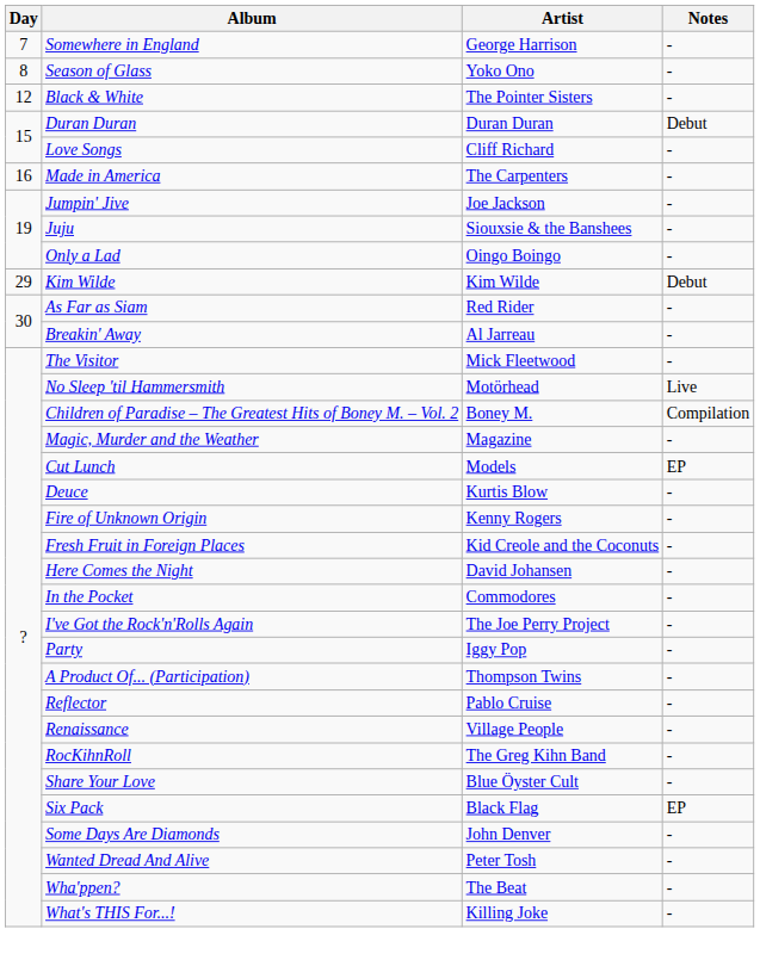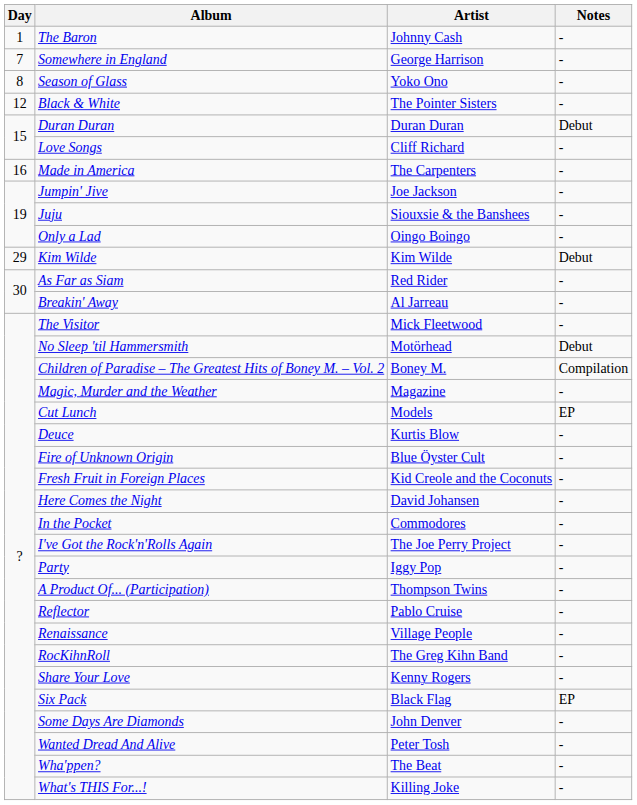 <table class="wikitable">
 <tr>
 <th>Day</th>
 <th>Album</th>
 <th>Artist</th>
 <th>Notes</th>
+</tr>
+<tr>
+<td style="text-align:center;">1</td>
+<td><em><a href='#'>The Baron</a></em></td>
+<td><a href='#'>Johnny Cash</a></td>
+<td>-</td>
 </tr>
 <tr>
 <td style="text-align:center;">7</td>
 <td><em><a href='#'>Somewhere in England</a></em></td>
 <td><a href='#'>George Harrison</a></td>
 <td>-</td>
 </tr>
 <tr>
 <td style="text-align:center;">8</td>
 <td><em><a href='#'>Season of Glass</a></em></td>
 <td><a href='#'>Yoko Ono</a></td>
 <td>-</td>
 </tr>
 <tr>
 <td style="text-align:center;">12</td>
 <td><em><a href='#'>Black & White</a></em></td>
 <td><a href='#'>The Pointer Sisters</a></td>
 <td>-</td>
 </tr>
 <tr>
 <td rowspan="2" style="text-align:center;">15</td>
 <td><em><a href='#'>Duran Duran</a></em></td>
 <td><a href='#'>Duran Duran</a></td>
 <td>Debut</td>
 </tr>
 <tr>
 <td><em><a href='#'>Love Songs</a></em></td>
 <td><a href='#'>Cliff Richard</a></td>
 <td>-</td>
 </tr>
 <tr>
 <td style="text-align:center;">16</td>
 <td><em><a href='#'>Made in America</a></em></td>
 <td><a href='#'>The Carpenters</a></td>
 <td>-</td>
 </tr>
 <tr>
 <td rowspan="3" style="text-align:center;">19</td>
 <td><em><a href='#'>Jumpin' Jive</a></em></td>
 <td><a href='#'>Joe Jackson</a></td>
 <td>-</td>
 </tr>
 <tr>
 <td><em><a href='#'>Juju</a></em></td>
 <td><a href='#'>Siouxsie & the Banshees</a></td>
 <td>-</td>
 </tr>
 <tr>
 <td><em><a href='#'>Only a Lad</a></em></td>
 <td><a href='#'>Oingo Boingo</a></td>
 <td>-</td>
 </tr>
 <tr>
 <td style="text-align:center;">29</td>
 <td><em><a href='#'>Kim Wilde</a></em></td>
 <td><a href='#'>Kim Wilde</a></td>
 <td>Debut</td>
 </tr>
 <tr>
 <td rowspan="2" style="text-align:center;">30</td>
 <td><em><a href='#'>As Far as Siam</a></em></td>
 <td><a href='#'>Red Rider</a></td>
 <td>-</td>
 </tr>
 <tr>
 <td><em><a href='#'>Breakin' Away</a></em></td>
 <td><a href='#'>Al Jarreau</a></td>
 <td>-</td>
 </tr>
 <tr>
 <td rowspan="23" style="text-align:center;">?</td>
 <td><em><a href='#'>The Visitor</a></em></td>
 <td><a href='#'>Mick Fleetwood</a></td>
 <td>-</td>
 </tr>
 <tr>
 <td><em><a href='#'>No Sleep 'til Hammersmith</a></em></td>
 <td><a href='#'>Motörhead</a></td>
-<td>Live</td>
+<td>Debut</td>
 </tr>
 <tr>
 <td><em><a href='#'>Children of Paradise – The Greatest Hits of Boney M. – Vol. 2</a></em></td>
 <td><a href='#'>Boney M.</a></td>
 <td>Compilation</td>
 </tr>
 <tr>
 <td><em><a href='#'>Magic, Murder and the Weather</a></em></td>
 <td><a href='#'>Magazine</a></td>
 <td>-</td>
 </tr>
 <tr>
 <td><em><a href='#'>Cut Lunch</a></em></td>
 <td><a href='#'>Models</a></td>
 <td>EP</td>
 </tr>
 <tr>
 <td><em><a href='#'>Deuce</a></em></td>
 <td><a href='#'>Kurtis Blow</a></td>
 <td>-</td>
 </tr>
 <tr>
 <td><em><a href='#'>Fire of Unknown Origin</a></em></td>
-<td><a href='#'>Kenny Rogers</a></td>
+<td><a href='#'>Blue Öyster Cult</a></td>
 <td>-</td>
 </tr>
 <tr>
 <td><em><a href='#'>Fresh Fruit in Foreign Places</a></em></td>
 <td><a href='#'>Kid Creole and the Coconuts</a></td>
 <td>-</td>
 </tr>
 <tr>
 <td><em><a href='#'>Here Comes the Night</a></em></td>
 <td><a href='#'>David Johansen</a></td>
 <td>-</td>
 </tr>
 <tr>
 <td><em><a href='#'>In the Pocket</a></em></td>
 <td><a href='#'>Commodores</a></td>
 <td>-</td>
 </tr>
 <tr>
 <td><em><a href='#'>I've Got the Rock'n'Rolls Again</a></em></td>
 <td><a href='#'>The Joe Perry Project</a></td>
 <td>-</td>
 </tr>
 <tr>
 <td><em><a href='#'>Party</a></em></td>
 <td><a href='#'>Iggy Pop</a></td>
 <td>-</td>
 </tr>
 <tr>
 <td><em><a href='#'>A Product Of... (Participation)</a></em></td>
 <td><a href='#'>Thompson Twins</a></td>
 <td>-</td>
 </tr>
 <tr>
 <td><em><a href='#'>Reflector</a></em></td>
 <td><a href='#'>Pablo Cruise</a></td>
 <td>-</td>
 </tr>
 <tr>
 <td><em><a href='#'>Renaissance</a></em></td>
 <td><a href='#'>Village People</a></td>
 <td>-</td>
 </tr>
 <tr>
 <td><em><a href='#'>RocKihnRoll</a></em></td>
 <td><a href='#'>The Greg Kihn Band</a></td>
 <td>-</td>
 </tr>
 <tr>
 <td><em><a href='#'>Share Your Love</a></em></td>
-<td><a href='#'>Blue Öyster Cult</a></td>
+<td><a href='#'>Kenny Rogers</a></td>
 <td>-</td>
 </tr>
 <tr>
 <td><em><a href='#'>Six Pack</a></em></td>
 <td><a href='#'>Black Flag</a></td>
 <td>EP</td>
 </tr>
 <tr>
 <td><em><a href='#'>Some Days Are Diamonds</a></em></td>
 <td><a href='#'>John Denver</a></td>
 <td>-</td>
 </tr>
 <tr>
 <td><em><a href='#'>Wanted Dread And Alive</a></em></td>
 <td><a href='#'>Peter Tosh</a></td>
 <td>-</td>
 </tr>
 <tr>
 <td><em><a href='#'>Wha'ppen?</a></em></td>
 <td><a href='#'>The Beat</a></td>
 <td>-</td>
 </tr>
 <tr>
 <td><em><a href='#'>What's THIS For...!</a></em></td>
 <td><a href='#'>Killing Joke</a></td>
 <td>-</td>
 </tr>
 </table>
